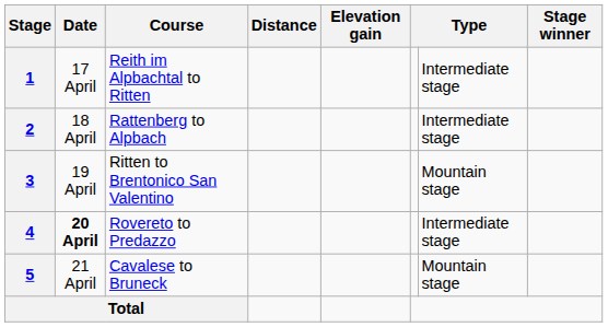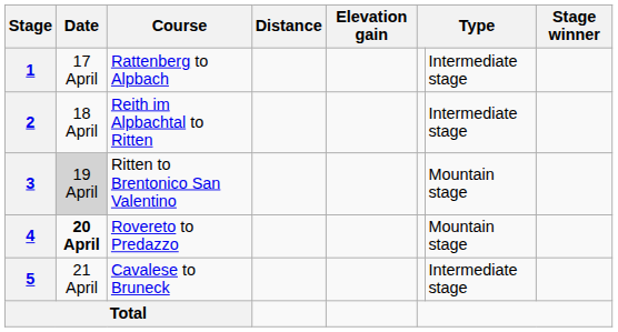 <table class="wikitable">
 <tr>
 <th scope="col">Stage</th>
 <th scope="col">Date</th>
 <th scope="col">Course</th>
 <th scope="col">Distance</th>
 <th scope="col">Elevation gain</th>
 <th scope="col" colspan="2">Type</th>
 <th scope="col">Stage winner</th>
 </tr>
 <tr>
 <th scope="row"><a href='#'>1</a></th>
 <td style="text-align:center;">17 April</td>
-<td><a href='#'>Reith im Alpbachtal</a>  to <a href='#'>Ritten</a> </td>
+<td><a href='#'>Rattenberg</a>  to <a href='#'>Alpbach</a> </td>
 <td style="text-align:center;"></td>
 <td style="text-align:center;"></td>
 <td></td>
 <td>Intermediate stage</td>
 <td></td>
 </tr>
 <tr>
 <th scope="row"><a href='#'>2</a></th>
 <td style="text-align:center;">18 April</td>
-<td><a href='#'>Rattenberg</a>  to <a href='#'>Alpbach</a> </td>
+<td><a href='#'>Reith im Alpbachtal</a>  to <a href='#'>Ritten</a> </td>
 <td style="text-align:center;"></td>
 <td style="text-align:center;"></td>
 <td></td>
 <td>Intermediate stage</td>
 <td></td>
 </tr>
 <tr>
 <th scope="row"><a href='#'>3</a></th>
-<td style="text-align:center;">19 April</td>
+<td style="background: lightgrey; text-align:center;">19 April</td>
 <td>Ritten  to <a href='#'>Brentonico San Valentino</a> </td>
 <td style="text-align:center;"></td>
 <td style="text-align:center;"></td>
 <td></td>
 <td>Mountain stage</td>
 <td></td>
 </tr>
 <tr>
 <th scope="row"><a href='#'>4</a></th>
 <td style="text-align:center;"><strong>20 April</strong></td>
 <td><a href='#'>Rovereto</a>  to <a href='#'>Predazzo</a> </td>
 <td style="text-align:center;"></td>
 <td style="text-align:center;"></td>
 <td></td>
-<td>Intermediate stage</td>
+<td>Mountain stage</td>
 <td></td>
 </tr>
 <tr>
 <th scope="row"><a href='#'>5</a></th>
 <td style="text-align:center;">21 April</td>
 <td><a href='#'>Cavalese</a>  to <a href='#'>Bruneck</a> </td>
 <td style="text-align:center;"></td>
 <td style="text-align:center;"></td>
 <td></td>
-<td>Mountain stage</td>
+<td>Intermediate stage</td>
 <td></td>
 </tr>
 <tr>
 <th colspan="3">Total</th>
 <td style="text-align:center;"></td>
 <td style="text-align:center;"></td>
 </tr>
 </table>
